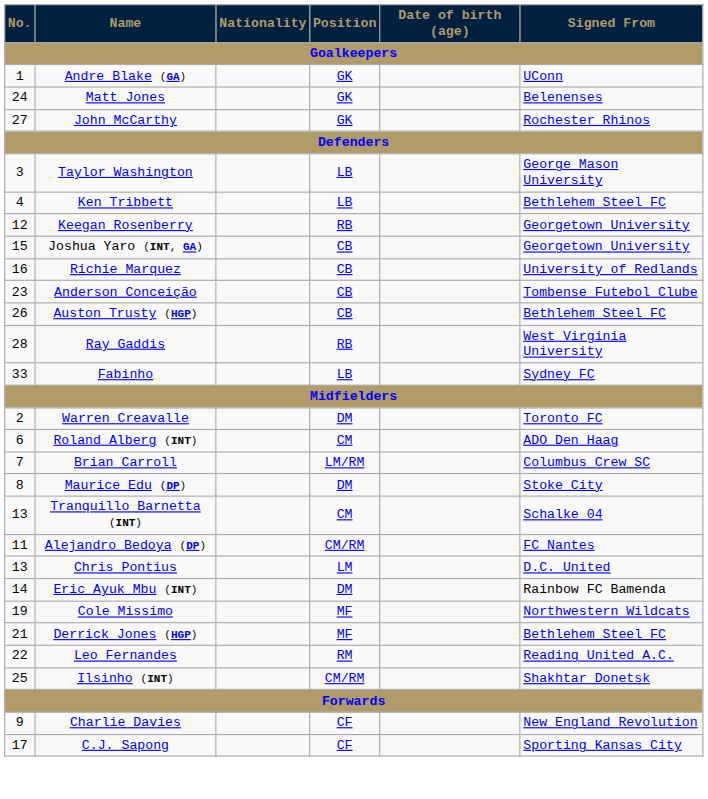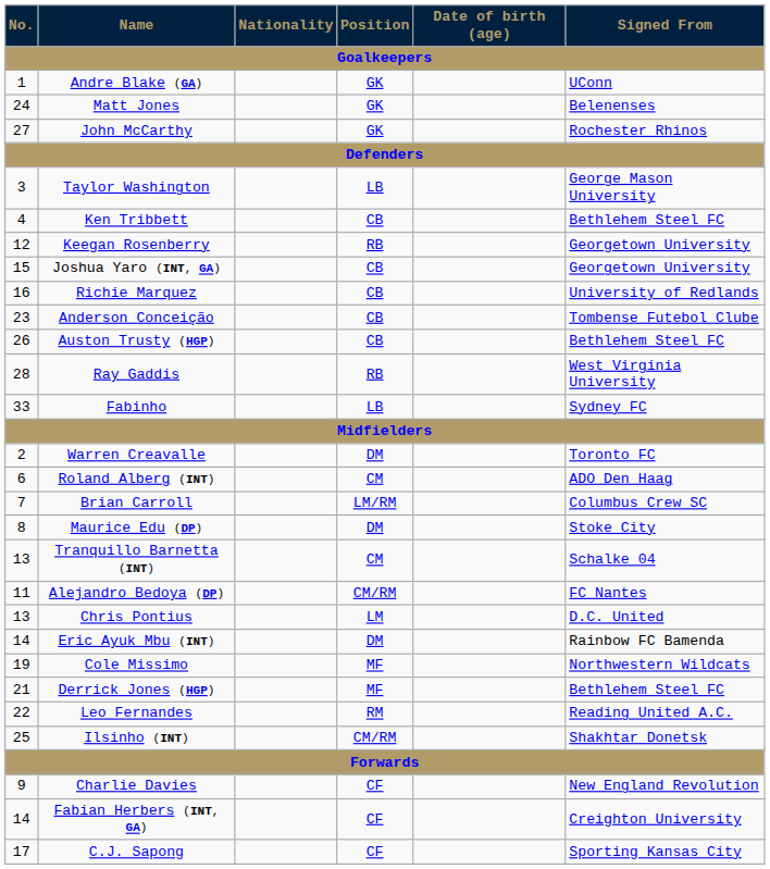 <table class="wikitable"  style="text-align:center; font-size:90%; width:70%;">
 <tr>
 <th style="background:#002040; color:#B19B69;" scope="col">No.</th>
 <th style="background:#002040; color:#B19B69; text-align:center;">Name</th>
 <th style="background:#002040; color:#B19B69; text-align:center;">Nationality</th>
 <th style="background:#002040; color:#B19B69; text-align:center;">Position</th>
 <th style="background:#002040; color:#B19B69; text-align:center;">Date of birth (age)</th>
 <th style="background:#002040; color:#B19B69; text-align:center;">Signed From</th>
 </tr>
 <tr>
 <th colspan="6"  style="background:#B19B69; color:blue; text-align:center;">Goalkeepers</th>
 </tr>
 <tr>
 <td>1</td>
 <td><a href='#'>Andre Blake</a> <small>(<strong><a href='#'>GA</a></strong>)</small></td>
 <td></td>
 <td><a href='#'>GK</a></td>
 <td></td>
 <td align="left"> <a href='#'>UConn</a></td>
 </tr>
 <tr>
 <td>24</td>
 <td><a href='#'>Matt Jones</a></td>
 <td></td>
 <td><a href='#'>GK</a></td>
 <td></td>
 <td align="left"> <a href='#'>Belenenses</a></td>
 </tr>
 <tr>
 <td>27</td>
 <td><a href='#'>John McCarthy</a></td>
 <td></td>
 <td><a href='#'>GK</a></td>
 <td></td>
 <td align="left"> <a href='#'>Rochester Rhinos</a></td>
 </tr>
 <tr>
 <th colspan="6"  style="background:#B19B69; color:blue; text-align:center;">Defenders</th>
 </tr>
 <tr>
 <td>3</td>
 <td><a href='#'>Taylor Washington</a></td>
 <td></td>
 <td><a href='#'>LB</a></td>
 <td></td>
 <td align="left"> <a href='#'>George Mason University</a></td>
 </tr>
 <tr>
 <td>4</td>
 <td><a href='#'>Ken Tribbett</a></td>
 <td></td>
-<td><a href='#'>LB</a></td>
+<td><a href='#'>CB</a></td>
 <td></td>
 <td align="left"> <a href='#'>Bethlehem Steel FC</a></td>
 </tr>
 <tr>
 <td>12</td>
 <td><a href='#'>Keegan Rosenberry</a></td>
 <td></td>
 <td><a href='#'>RB</a></td>
 <td></td>
 <td align="left"> <a href='#'>Georgetown University</a></td>
 </tr>
 <tr>
 <td>15</td>
 <td>Joshua Yaro <small>(<strong>INT</strong>, <strong><a href='#'>GA</a></strong>)</small></td>
 <td></td>
 <td><a href='#'>CB</a></td>
 <td></td>
 <td align="left"> <a href='#'>Georgetown University</a></td>
 </tr>
 <tr>
 <td>16</td>
 <td><a href='#'>Richie Marquez</a></td>
 <td></td>
 <td><a href='#'>CB</a></td>
 <td></td>
 <td align="left"> <a href='#'>University of Redlands</a></td>
 </tr>
 <tr>
 <td>23</td>
 <td><a href='#'>Anderson Conceição</a></td>
 <td></td>
 <td><a href='#'>CB</a></td>
 <td></td>
 <td align="left"> <a href='#'>Tombense Futebol Clube</a></td>
 </tr>
 <tr>
 <td>26</td>
 <td><a href='#'>Auston Trusty</a> <small>(<strong><a href='#'>HGP</a></strong>)</small></td>
 <td></td>
 <td><a href='#'>CB</a></td>
 <td></td>
 <td align="left"> <a href='#'>Bethlehem Steel FC</a></td>
 </tr>
 <tr>
 <td>28</td>
 <td><a href='#'>Ray Gaddis</a></td>
 <td></td>
 <td><a href='#'>RB</a></td>
 <td></td>
 <td align="left"> <a href='#'>West Virginia University</a></td>
 </tr>
 <tr>
 <td>33</td>
 <td><a href='#'>Fabinho</a></td>
 <td></td>
 <td><a href='#'>LB</a></td>
 <td></td>
 <td align="left"> <a href='#'>Sydney FC</a></td>
 </tr>
 <tr>
 <th colspan="6"  style="background:#B19B69; color:blue; text-align:center;">Midfielders</th>
 </tr>
 <tr>
 <td>2</td>
 <td><a href='#'>Warren Creavalle</a></td>
 <td></td>
 <td><a href='#'>DM</a></td>
 <td></td>
 <td align="left"> <a href='#'>Toronto FC</a></td>
 </tr>
 <tr>
 <td>6</td>
 <td><a href='#'>Roland Alberg</a> <small>(<strong>INT</strong>)</small></td>
 <td></td>
 <td><a href='#'>CM</a></td>
 <td></td>
 <td align="left"> <a href='#'>ADO Den Haag</a></td>
 </tr>
 <tr>
 <td>7</td>
 <td><a href='#'>Brian Carroll</a></td>
 <td></td>
 <td><a href='#'>LM/RM</a></td>
 <td></td>
 <td align="left"> <a href='#'>Columbus Crew SC</a></td>
 </tr>
 <tr>
 <td>8</td>
 <td><a href='#'>Maurice Edu</a> <small>(<strong><a href='#'>DP</a></strong>)</small></td>
 <td></td>
 <td><a href='#'>DM</a></td>
 <td></td>
 <td align="left"> <a href='#'>Stoke City</a></td>
 </tr>
 <tr>
 <td>13</td>
 <td><a href='#'>Tranquillo Barnetta</a> <small>(<strong>INT</strong>)</small></td>
 <td></td>
 <td><a href='#'>CM</a></td>
 <td></td>
 <td align="left"> <a href='#'>Schalke 04</a></td>
 </tr>
 <tr>
 <td>11</td>
 <td><a href='#'>Alejandro Bedoya</a> <small>(<strong><a href='#'>DP</a></strong>)</small></td>
 <td></td>
 <td><a href='#'>CM/RM</a></td>
 <td></td>
 <td align="left"> <a href='#'>FC Nantes</a></td>
 </tr>
 <tr>
 <td>13</td>
 <td><a href='#'>Chris Pontius</a></td>
 <td></td>
 <td><a href='#'>LM</a></td>
 <td></td>
 <td align="left"> <a href='#'>D.C. United</a></td>
 </tr>
 <tr>
 <td>14</td>
 <td><a href='#'>Eric Ayuk Mbu</a> <small>(<strong>INT</strong>)</small></td>
 <td></td>
 <td><a href='#'>DM</a></td>
 <td></td>
 <td align="left"> Rainbow FC Bamenda</td>
 </tr>
 <tr>
 <td>19</td>
 <td><a href='#'>Cole Missimo</a></td>
 <td></td>
 <td><a href='#'>MF</a></td>
 <td></td>
 <td align="left"> <a href='#'>Northwestern Wildcats</a></td>
 </tr>
 <tr>
 <td>21</td>
 <td><a href='#'>Derrick Jones</a> <small>(<strong><a href='#'>HGP</a></strong>)</small></td>
 <td></td>
 <td><a href='#'>MF</a></td>
 <td></td>
 <td align="left"> <a href='#'>Bethlehem Steel FC</a></td>
 </tr>
 <tr>
 <td>22</td>
 <td><a href='#'>Leo Fernandes</a></td>
 <td></td>
 <td><a href='#'>RM</a></td>
 <td></td>
 <td align="left"> <a href='#'>Reading United A.C.</a></td>
 </tr>
 <tr>
 <td>25</td>
 <td><a href='#'>Ilsinho</a> <small>(<strong>INT</strong>)</small></td>
 <td></td>
 <td><a href='#'>CM/RM</a></td>
 <td></td>
 <td align="left"> <a href='#'>Shakhtar Donetsk</a></td>
 </tr>
 <tr>
 <th colspan="6"  style="background:#B19B69; color:blue; text-align:center;">Forwards</th>
 </tr>
 <tr>
 <td>9</td>
 <td><a href='#'>Charlie Davies</a></td>
 <td></td>
 <td><a href='#'>CF</a></td>
 <td></td>
 <td align="left"> <a href='#'>New England Revolution</a></td>
 </tr>
 <tr>
+<td>14</td>
+<td><a href='#'>Fabian Herbers</a> <small>(<strong>INT</strong>, <strong><a href='#'>GA</a></strong>)</small></td>
+<td></td>
+<td><a href='#'>CF</a></td>
+<td></td>
+<td align="left"> <a href='#'>Creighton University</a></td>
+</tr>
+<tr>
 <td>17</td>
 <td><a href='#'>C.J. Sapong</a></td>
 <td></td>
 <td><a href='#'>CF</a></td>
 <td></td>
 <td align="left"> <a href='#'>Sporting Kansas City</a></td>
 </tr>
 </table>
